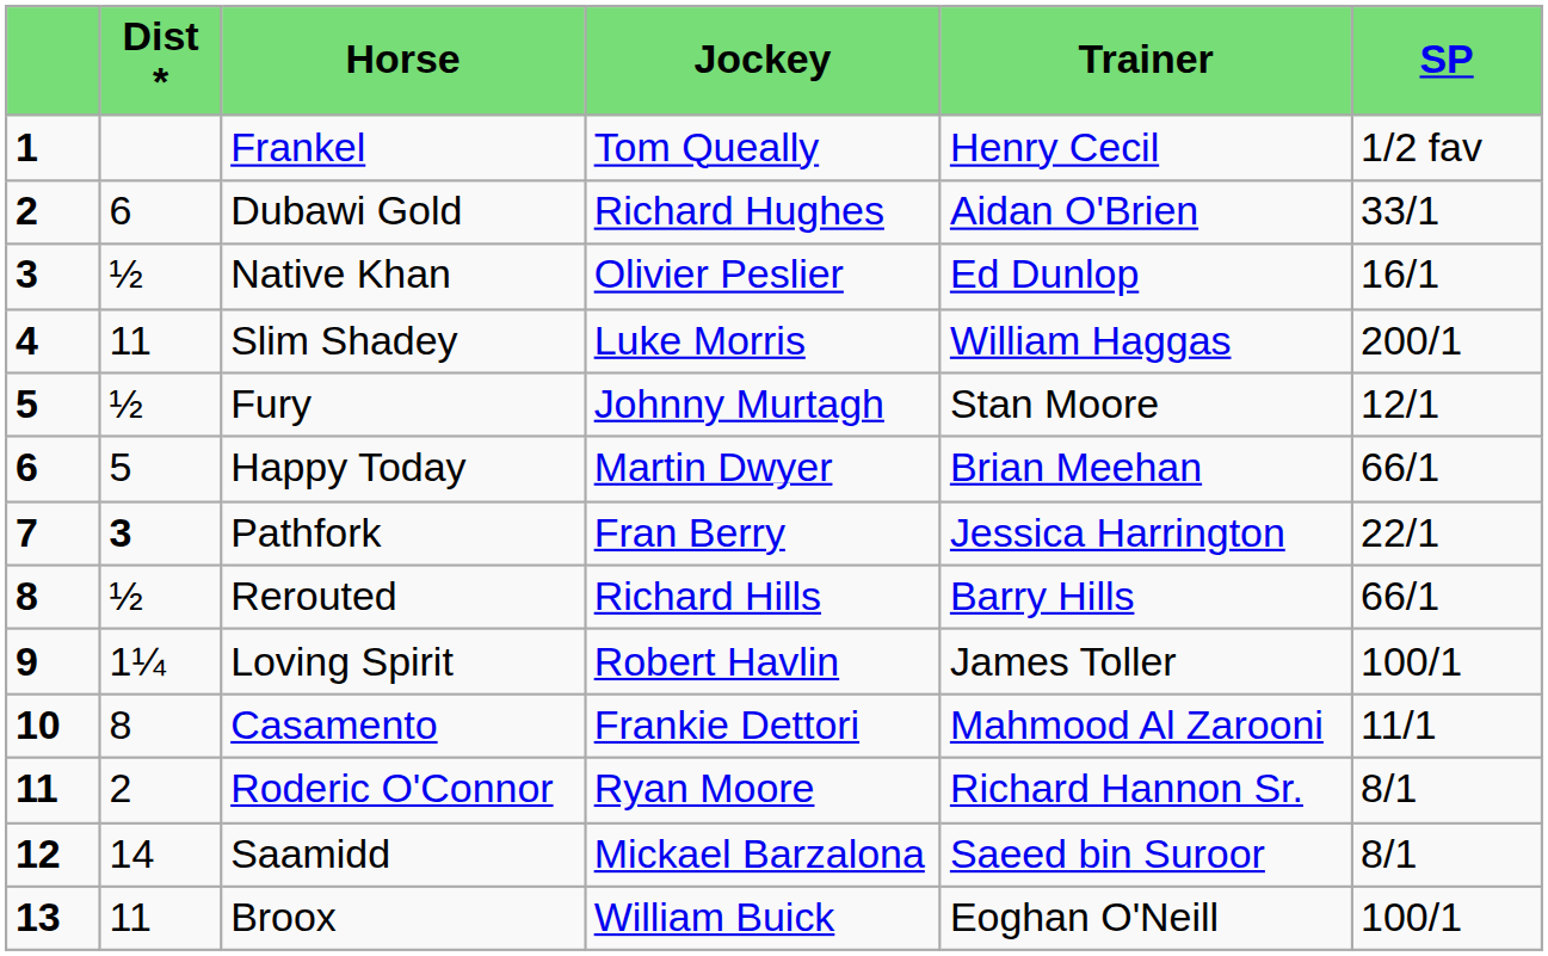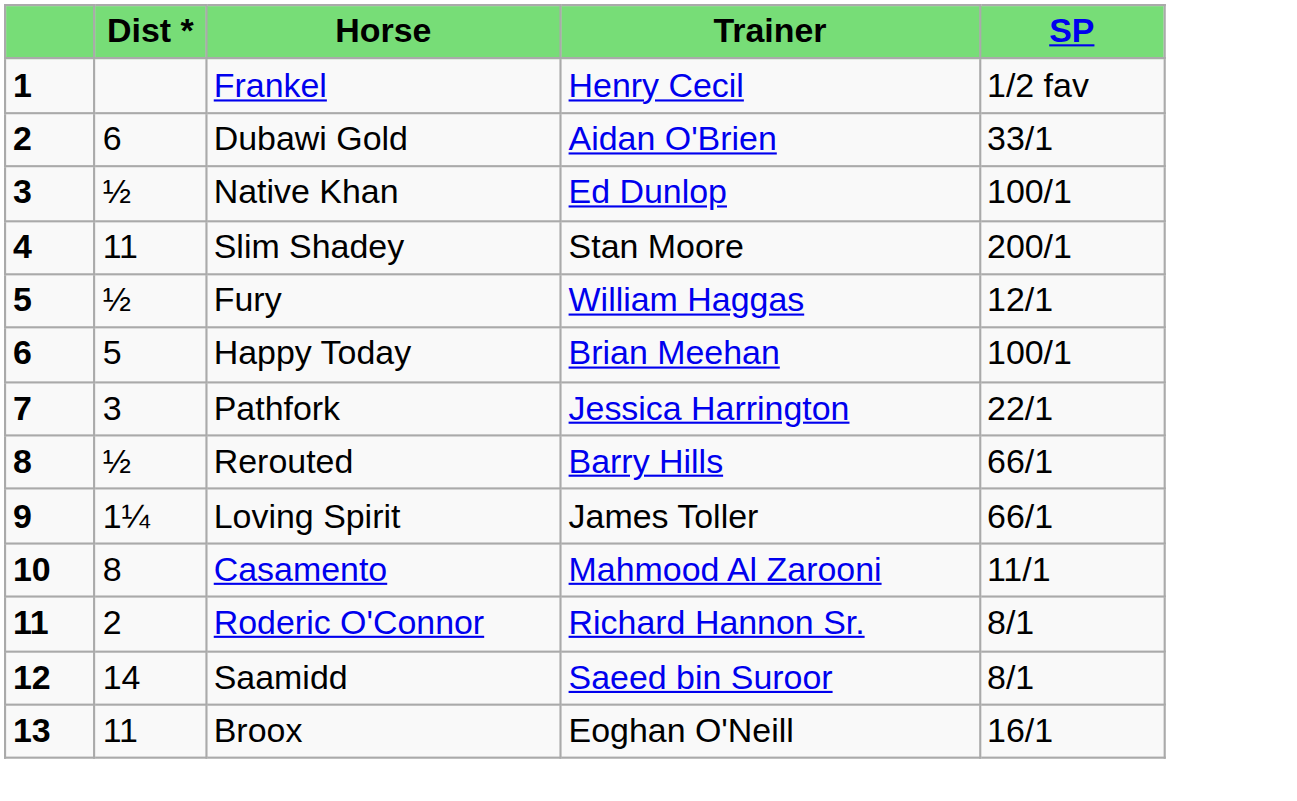 <table class="wikitable">
 <tr style="background:#7d7; text-align:center;">
 <td style="width:35px;"></td>
 <td style="width:45px;"><strong>Dist *</strong></td>
 <td style="width:160px;"><strong>Horse</strong></td>
-<td style="width:160px;"><strong>Jockey</strong></td>
 <td style="width:190px;"><strong>Trainer</strong></td>
 <td style="width:80px;"><strong><a href='#'>SP</a></strong></td>
 </tr>
 <tr>
 <td><strong>1</strong></td>
 <td></td>
 <td><a href='#'>Frankel</a></td>
-<td><a href='#'>Tom Queally</a></td>
 <td><a href='#'>Henry Cecil</a></td>
 <td>1/2 fav</td>
 </tr>
 <tr>
 <td><strong>2</strong></td>
 <td>6</td>
 <td>Dubawi Gold</td>
-<td><a href='#'>Richard Hughes</a></td>
 <td><a href='#'>Aidan O'Brien</a></td>
 <td>33/1</td>
 </tr>
 <tr>
 <td><strong>3</strong></td>
 <td>½</td>
 <td>Native Khan</td>
-<td><a href='#'>Olivier Peslier</a></td>
 <td><a href='#'>Ed Dunlop</a></td>
-<td>16/1</td>
+<td>100/1</td>
 </tr>
 <tr>
 <td><strong>4</strong></td>
 <td>11</td>
 <td>Slim Shadey</td>
-<td><a href='#'>Luke Morris</a></td>
-<td><a href='#'>William Haggas</a></td>
+<td>Stan Moore</td>
 <td>200/1</td>
 </tr>
 <tr>
 <td><strong>5</strong></td>
 <td>½</td>
 <td>Fury</td>
-<td><a href='#'>Johnny Murtagh</a></td>
-<td>Stan Moore</td>
+<td><a href='#'>William Haggas</a></td>
 <td>12/1</td>
 </tr>
 <tr>
 <td><strong>6</strong></td>
 <td>5</td>
 <td>Happy Today</td>
-<td><a href='#'>Martin Dwyer</a></td>
 <td><a href='#'>Brian Meehan</a></td>
-<td>66/1</td>
+<td>100/1</td>
 </tr>
 <tr>
 <td><strong>7</strong></td>
-<td><strong>3</strong></td>
+<td>3</td>
 <td>Pathfork</td>
-<td><a href='#'>Fran Berry</a></td>
 <td><a href='#'>Jessica Harrington</a></td>
 <td>22/1</td>
 </tr>
 <tr>
 <td><strong>8</strong></td>
 <td>½</td>
 <td>Rerouted</td>
-<td><a href='#'>Richard Hills</a></td>
 <td><a href='#'>Barry Hills</a></td>
 <td>66/1</td>
 </tr>
 <tr>
 <td><strong>9</strong></td>
 <td>1¼</td>
 <td>Loving Spirit</td>
-<td><a href='#'>Robert Havlin</a></td>
 <td>James Toller</td>
-<td>100/1</td>
+<td>66/1</td>
 </tr>
 <tr>
 <td><strong>10</strong></td>
 <td>8</td>
 <td><a href='#'>Casamento</a></td>
-<td><a href='#'>Frankie Dettori</a></td>
 <td><a href='#'>Mahmood Al Zarooni</a></td>
 <td>11/1</td>
 </tr>
 <tr>
 <td><strong>11</strong></td>
 <td>2</td>
 <td><a href='#'>Roderic O'Connor</a></td>
-<td><a href='#'>Ryan Moore</a></td>
 <td><a href='#'>Richard Hannon Sr.</a></td>
 <td>8/1</td>
 </tr>
 <tr>
 <td><strong>12</strong></td>
 <td>14</td>
 <td>Saamidd</td>
-<td><a href='#'>Mickael Barzalona</a></td>
 <td><a href='#'>Saeed bin Suroor</a></td>
 <td>8/1</td>
 </tr>
 <tr>
 <td><strong>13</strong></td>
 <td>11</td>
 <td>Broox</td>
-<td><a href='#'>William Buick</a></td>
 <td>Eoghan O'Neill</td>
-<td>100/1</td>
+<td>16/1</td>
 </tr>
 </table>
